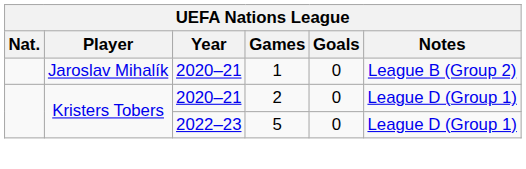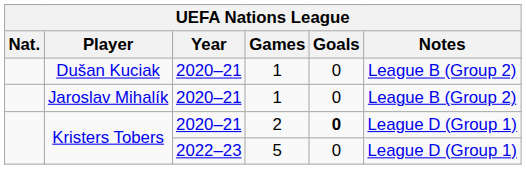 <table class="wikitable" style="text-align: center">
 <tr>
 <th colspan=6>UEFA Nations League</th>
 </tr>
 <tr>
 <th>Nat.</th>
 <th>Player</th>
 <th>Year</th>
 <th>Games</th>
 <th>Goals</th>
 <th>Notes</th>
 </tr>
 <tr>
 <td></td>
+<td><a href='#'>Dušan Kuciak</a></td>
+<td><a href='#'>2020–21</a></td>
+<td>1</td>
+<td>0</td>
+<td><a href='#'>League B (Group 2)</a></td>
+</tr>
+<tr>
+<td></td>
 <td><a href='#'>Jaroslav Mihalík</a></td>
 <td><a href='#'>2020–21</a></td>
 <td>1</td>
 <td>0</td>
 <td><a href='#'>League B (Group 2)</a></td>
 </tr>
 <tr>
 <td rowspan=2></td>
 <td rowspan=2><a href='#'>Kristers Tobers</a></td>
 <td><a href='#'>2020–21</a></td>
 <td>2</td>
-<td>0</td>
+<td><strong>0</strong></td>
 <td><a href='#'>League D (Group 1)</a></td>
 </tr>
 <tr>
 <td><a href='#'>2022–23</a></td>
 <td>5</td>
 <td>0</td>
 <td><a href='#'>League D (Group 1)</a></td>
 </tr>
 </table>
